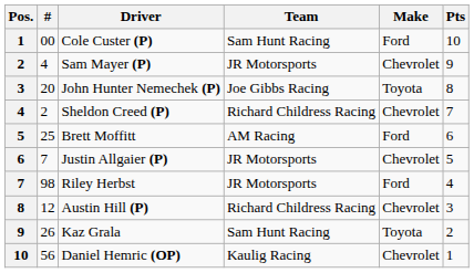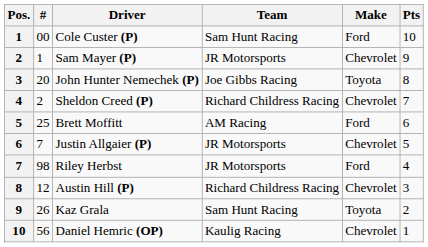 <table class="wikitable" style="font-size:95%">
 <tr>
 <th>Pos.</th>
 <th>#</th>
 <th>Driver</th>
 <th>Team</th>
 <th>Make</th>
 <th>Pts</th>
 </tr>
 <tr>
 <th>1</th>
 <td>00</td>
 <td>Cole Custer <strong>(P)</strong></td>
 <td>Sam Hunt Racing</td>
 <td>Ford</td>
 <td>10</td>
 </tr>
 <tr>
 <th>2</th>
-<td>4</td>
+<td>1</td>
 <td>Sam Mayer <strong>(P)</strong></td>
 <td>JR Motorsports</td>
 <td>Chevrolet</td>
 <td>9</td>
 </tr>
 <tr>
 <th>3</th>
 <td>20</td>
 <td>John Hunter Nemechek <strong>(P)</strong></td>
 <td>Joe Gibbs Racing</td>
 <td>Toyota</td>
 <td>8</td>
 </tr>
 <tr>
 <th>4</th>
 <td>2</td>
 <td>Sheldon Creed <strong>(P)</strong></td>
 <td>Richard Childress Racing</td>
 <td>Chevrolet</td>
 <td>7</td>
 </tr>
 <tr>
 <th>5</th>
 <td>25</td>
 <td>Brett Moffitt</td>
 <td>AM Racing</td>
 <td>Ford</td>
 <td>6</td>
 </tr>
 <tr>
 <th>6</th>
 <td>7</td>
 <td>Justin Allgaier <strong>(P)</strong></td>
 <td>JR Motorsports</td>
 <td>Chevrolet</td>
 <td>5</td>
 </tr>
 <tr>
 <th>7</th>
 <td>98</td>
 <td>Riley Herbst</td>
 <td>JR Motorsports</td>
 <td>Ford</td>
 <td>4</td>
 </tr>
 <tr>
 <th>8</th>
 <td>12</td>
 <td>Austin Hill <strong>(P)</strong></td>
 <td>Richard Childress Racing</td>
 <td>Chevrolet</td>
 <td>3</td>
 </tr>
 <tr>
 <th>9</th>
 <td>26</td>
 <td>Kaz Grala</td>
 <td>Sam Hunt Racing</td>
 <td>Toyota</td>
 <td>2</td>
 </tr>
 <tr>
 <th>10</th>
 <td>56</td>
 <td>Daniel Hemric <strong>(OP)</strong></td>
 <td>Kaulig Racing</td>
 <td>Chevrolet</td>
 <td>1</td>
 </tr>
 </table>
